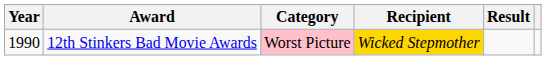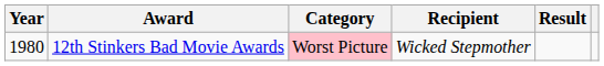 <table class="wikitable">
 <tr>
 <th>Year</th>
 <th>Award</th>
 <th>Category</th>
 <th>Recipient</th>
 <th>Result</th>
 <th></th>
 </tr>
 <tr>
-<td>1990</td>
+<td>1980</td>
 <td><a href='#'>12th Stinkers Bad Movie Awards</a></td>
 <td style="background: pink;">Worst Picture</td>
-<td style="background: gold;"><em>Wicked Stepmother</em></td>
+<td><em>Wicked Stepmother</em></td>
 <td></td>
 <td></td>
 </tr>
 </table>
